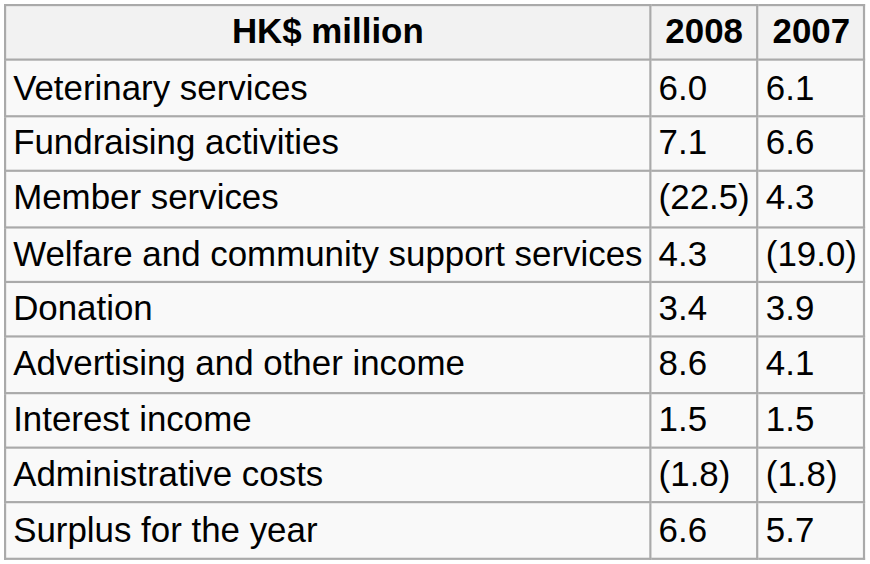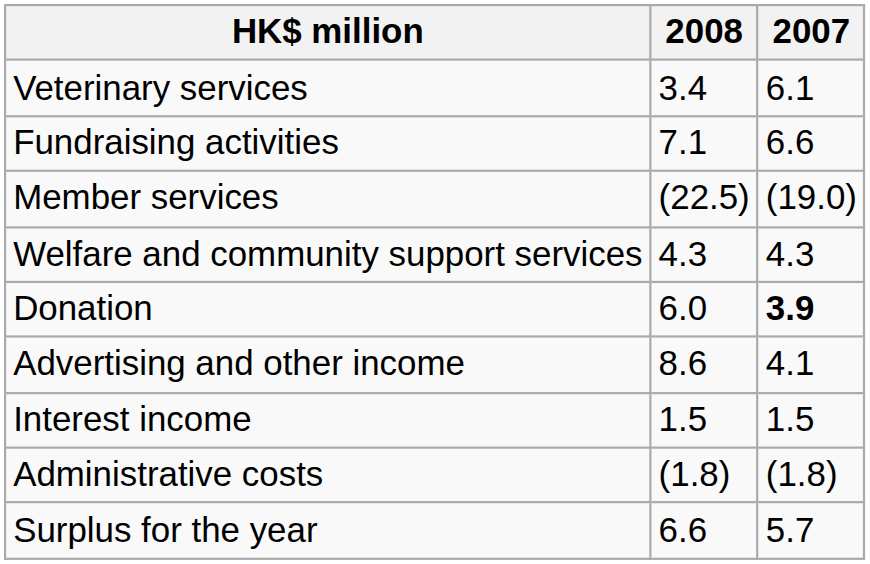 <table class="wikitable" border="1">
 <tr>
 <th>HK$ million</th>
 <th>2008</th>
 <th>2007</th>
 </tr>
 <tr>
 <td>Veterinary services</td>
-<td>6.0</td>
+<td>3.4</td>
 <td>6.1</td>
 </tr>
 <tr>
 <td>Fundraising activities</td>
 <td>7.1</td>
 <td>6.6</td>
 </tr>
 <tr>
 <td>Member services</td>
 <td>(22.5)</td>
-<td>4.3</td>
+<td>(19.0)</td>
 </tr>
 <tr>
 <td>Welfare and community support services</td>
 <td>4.3</td>
-<td>(19.0)</td>
+<td>4.3</td>
 </tr>
 <tr>
 <td>Donation</td>
-<td>3.4</td>
-<td>3.9</td>
+<td>6.0</td>
+<td><strong>3.9</strong></td>
 </tr>
 <tr>
 <td>Advertising and other income</td>
 <td>8.6</td>
 <td>4.1</td>
 </tr>
 <tr>
 <td>Interest income</td>
 <td>1.5</td>
 <td>1.5</td>
 </tr>
 <tr>
 <td>Administrative costs</td>
 <td>(1.8)</td>
 <td>(1.8)</td>
 </tr>
 <tr>
 <td>Surplus for the year</td>
 <td>6.6</td>
 <td>5.7</td>
 </tr>
 </table>
